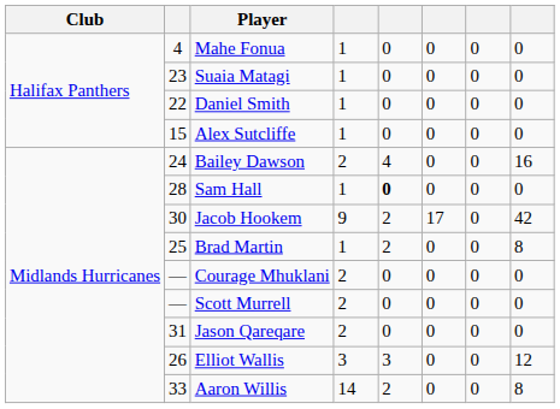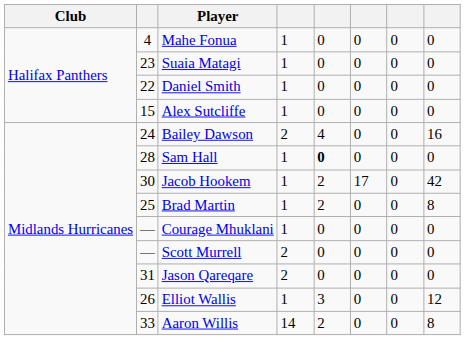 <table class="wikitable defaultcenter col2left">
 <tr>
 <th>Club</th>
 <th></th>
 <th>Player</th>
 <th style="width:2em;"></th>
 <th style="width:2em;"></th>
 <th style="width:2em;"></th>
 <th style="width:2em;"></th>
 <th style="width:2em;"></th>
 </tr>
 <tr>
 <td rowspan="4" style="text-align:left;"> <a href='#'>Halifax Panthers</a></td>
 <td style="text-align:center;">4</td>
 <td style="text-align:left;"> <a href='#'>Mahe Fonua</a></td>
 <td>1</td>
 <td>0</td>
 <td>0</td>
 <td>0</td>
 <td>0</td>
 </tr>
 <tr>
 <td>23</td>
 <td> <a href='#'>Suaia Matagi</a></td>
 <td>1</td>
 <td>0</td>
 <td>0</td>
 <td>0</td>
 <td>0</td>
 </tr>
 <tr>
 <td>22</td>
 <td> <a href='#'>Daniel Smith</a></td>
 <td>1</td>
 <td>0</td>
 <td>0</td>
 <td>0</td>
 <td>0</td>
 </tr>
 <tr>
 <td>15</td>
 <td> <a href='#'>Alex Sutcliffe</a></td>
 <td>1</td>
 <td>0</td>
 <td>0</td>
 <td>0</td>
 <td>0</td>
 </tr>
 <tr>
 <td rowspan="9" style="text-align:left;"> <a href='#'>Midlands Hurricanes</a></td>
 <td style="text-align:center;">24</td>
 <td style="text-align:left;"> <a href='#'>Bailey Dawson</a></td>
 <td>2</td>
 <td>4</td>
 <td>0</td>
 <td>0</td>
 <td>16</td>
 </tr>
 <tr>
 <td>28</td>
 <td> <a href='#'>Sam Hall</a></td>
 <td>1</td>
 <td><strong>0</strong></td>
 <td>0</td>
 <td>0</td>
 <td>0</td>
 </tr>
 <tr>
 <td>30</td>
 <td> <a href='#'>Jacob Hookem</a></td>
-<td>9</td>
+<td>1</td>
 <td>2</td>
 <td>17</td>
 <td>0</td>
 <td>42</td>
 </tr>
 <tr>
 <td>25</td>
 <td> <a href='#'>Brad Martin</a></td>
 <td>1</td>
 <td>2</td>
 <td>0</td>
 <td>0</td>
 <td>8</td>
 </tr>
 <tr>
 <td>—</td>
 <td> <a href='#'>Courage Mhuklani</a></td>
-<td>2</td>
+<td>1</td>
 <td>0</td>
 <td>0</td>
 <td>0</td>
 <td>0</td>
 </tr>
 <tr>
 <td>—</td>
 <td> <a href='#'>Scott Murrell</a></td>
 <td>2</td>
 <td>0</td>
 <td>0</td>
 <td>0</td>
 <td>0</td>
 </tr>
 <tr>
 <td>31</td>
 <td> <a href='#'>Jason Qareqare</a></td>
 <td>2</td>
 <td>0</td>
 <td>0</td>
 <td>0</td>
 <td>0</td>
 </tr>
 <tr>
 <td>26</td>
 <td> <a href='#'>Elliot Wallis</a></td>
-<td>3</td>
+<td>1</td>
 <td>3</td>
 <td>0</td>
 <td>0</td>
 <td>12</td>
 </tr>
 <tr>
 <td>33</td>
 <td> <a href='#'>Aaron Willis</a></td>
 <td>14</td>
 <td>2</td>
 <td>0</td>
 <td>0</td>
 <td>8</td>
 </tr>
 </table>
